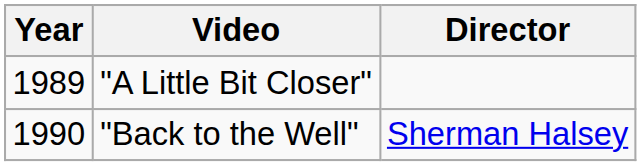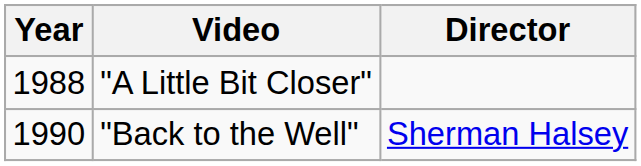 <table class="wikitable">
 <tr>
 <th>Year</th>
 <th>Video</th>
 <th>Director</th>
 </tr>
 <tr>
-<td>1989</td>
+<td>1988</td>
 <td>"A Little Bit Closer"</td>
 <td></td>
 </tr>
 <tr>
 <td>1990</td>
 <td>"Back to the Well"</td>
 <td><a href='#'>Sherman Halsey</a></td>
 </tr>
 </table>
